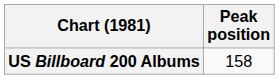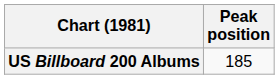 <table class="wikitable plainrowheaders">
 <tr>
 <th>Chart (1981)</th>
 <th>Peak<br>position</th>
 </tr>
 <tr>
 <th scope="row">US <em>Billboard</em> 200 Albums</th>
-<td align="center">158</td>
+<td align="center">185</td>
 </tr>
 </table>
